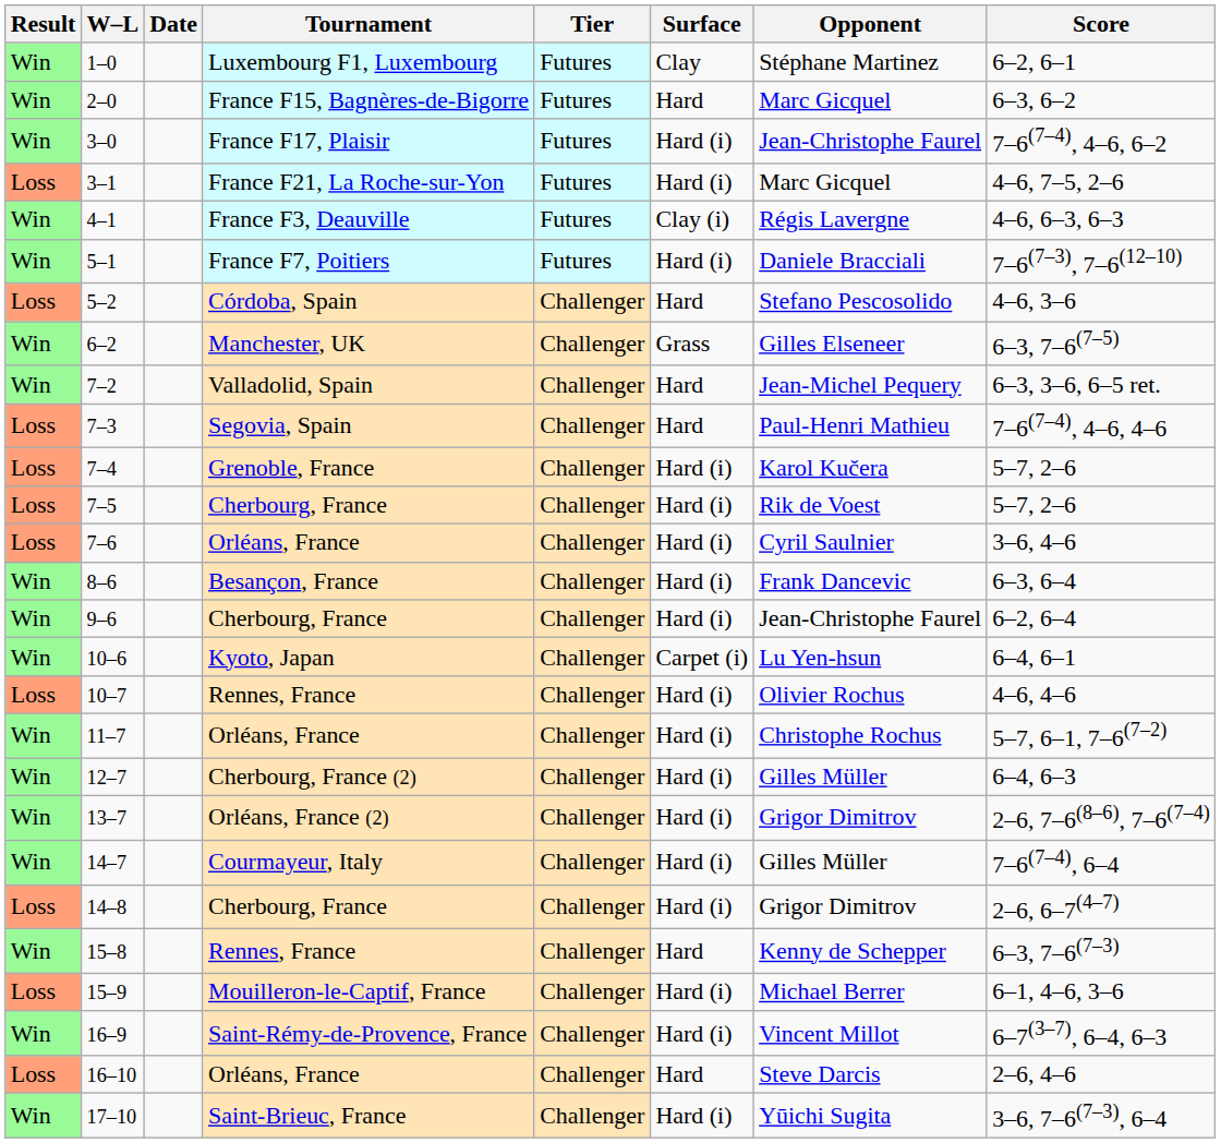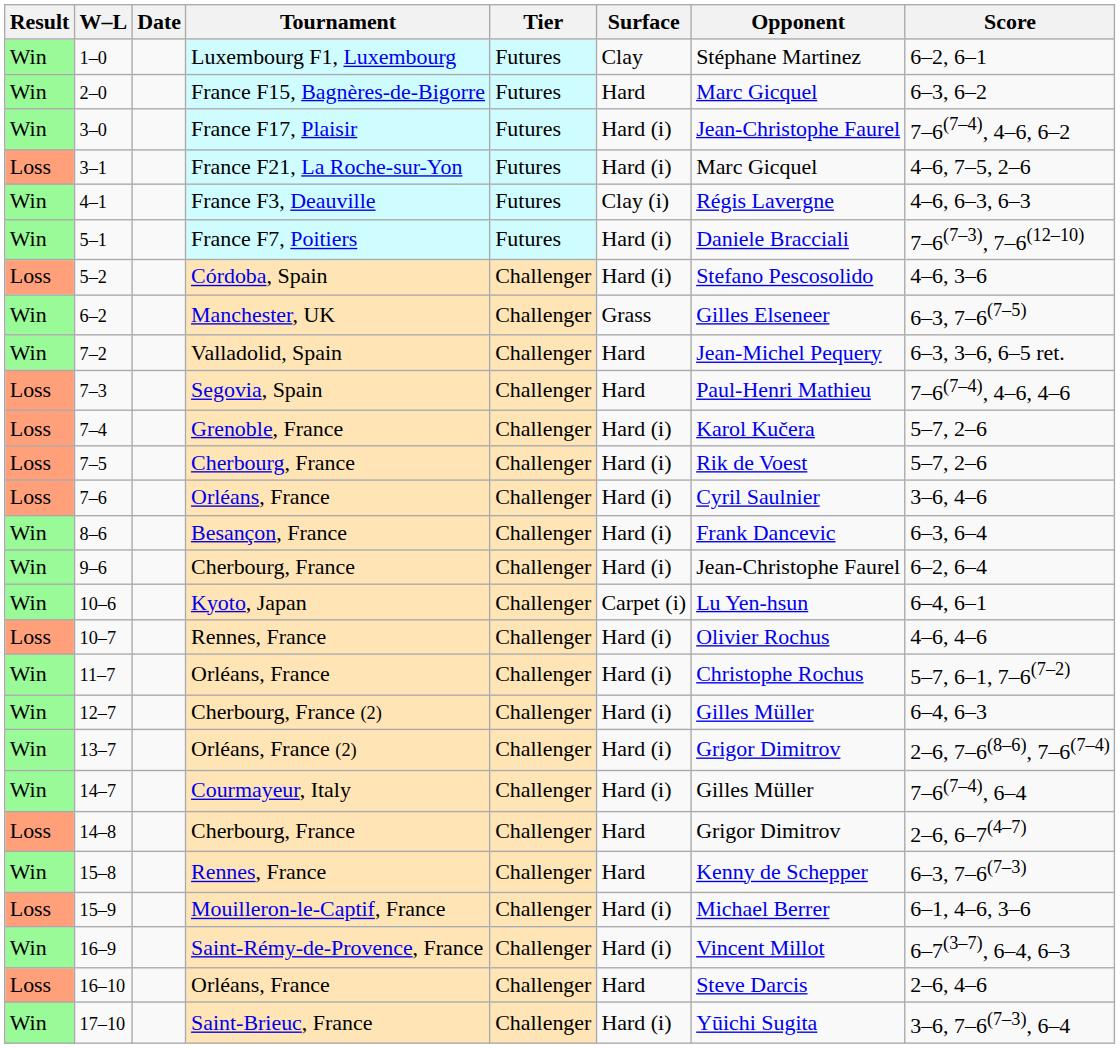 <table class="sortable wikitable">
 <tr>
 <th>Result</th>
 <th class="unsortable">W–L</th>
 <th>Date</th>
 <th>Tournament</th>
 <th>Tier</th>
 <th>Surface</th>
 <th>Opponent</th>
 <th class="unsortable">Score</th>
 </tr>
 <tr>
 <td bgcolor=98FB98>Win</td>
 <td><small>1–0</small></td>
 <td></td>
 <td style="background:#cffcff;">Luxembourg F1, <a href='#'>Luxembourg</a></td>
 <td style="background:#cffcff;">Futures</td>
 <td>Clay</td>
 <td> Stéphane Martinez</td>
 <td>6–2, 6–1</td>
 </tr>
 <tr>
 <td bgcolor=98FB98>Win</td>
 <td><small>2–0</small></td>
 <td></td>
 <td style="background:#cffcff;">France F15, <a href='#'>Bagnères-de-Bigorre</a></td>
 <td style="background:#cffcff;">Futures</td>
 <td>Hard</td>
 <td> <a href='#'>Marc Gicquel</a></td>
 <td>6–3, 6–2</td>
 </tr>
 <tr>
 <td bgcolor=98FB98>Win</td>
 <td><small>3–0</small></td>
 <td></td>
 <td style="background:#cffcff;">France F17, <a href='#'>Plaisir</a></td>
 <td style="background:#cffcff;">Futures</td>
 <td>Hard (i)</td>
 <td> <a href='#'>Jean-Christophe Faurel</a></td>
 <td>7–6<sup>(7–4)</sup>, 4–6, 6–2</td>
 </tr>
 <tr>
 <td bgcolor=FFA07A>Loss</td>
 <td><small>3–1</small></td>
 <td></td>
 <td style="background:#cffcff;">France F21, <a href='#'>La Roche-sur-Yon</a></td>
 <td style="background:#cffcff;">Futures</td>
 <td>Hard (i)</td>
 <td> Marc Gicquel</td>
 <td>4–6, 7–5, 2–6</td>
 </tr>
 <tr>
 <td bgcolor=98FB98>Win</td>
 <td><small>4–1</small></td>
 <td></td>
 <td style="background:#cffcff;">France F3, <a href='#'>Deauville</a></td>
 <td style="background:#cffcff;">Futures</td>
 <td>Clay (i)</td>
 <td> <a href='#'>Régis Lavergne</a></td>
 <td>4–6, 6–3, 6–3</td>
 </tr>
 <tr>
 <td bgcolor=98FB98>Win</td>
 <td><small>5–1</small></td>
 <td></td>
 <td style="background:#cffcff;">France F7, <a href='#'>Poitiers</a></td>
 <td style="background:#cffcff;">Futures</td>
 <td>Hard (i)</td>
 <td> <a href='#'>Daniele Bracciali</a></td>
 <td>7–6<sup>(7–3)</sup>, 7–6<sup>(12–10)</sup></td>
 </tr>
 <tr>
 <td bgcolor=FFA07A>Loss</td>
 <td><small>5–2</small></td>
 <td></td>
 <td style="background:moccasin;"><a href='#'>Córdoba</a>, Spain</td>
 <td style="background:moccasin;">Challenger</td>
-<td>Hard</td>
+<td>Hard (i)</td>
 <td> <a href='#'>Stefano Pescosolido</a></td>
 <td>4–6, 3–6</td>
 </tr>
 <tr>
 <td bgcolor=98FB98>Win</td>
 <td><small>6–2</small></td>
 <td></td>
 <td style="background:moccasin;"><a href='#'>Manchester</a>, UK</td>
 <td style="background:moccasin;">Challenger</td>
 <td>Grass</td>
 <td> <a href='#'>Gilles Elseneer</a></td>
 <td>6–3, 7–6<sup>(7–5)</sup></td>
 </tr>
 <tr>
 <td bgcolor=98FB98>Win</td>
 <td><small>7–2</small></td>
 <td></td>
 <td style="background:moccasin;">Valladolid, Spain</td>
 <td style="background:moccasin;">Challenger</td>
 <td>Hard</td>
 <td> <a href='#'>Jean-Michel Pequery</a></td>
 <td>6–3, 3–6, 6–5 ret.</td>
 </tr>
 <tr>
 <td bgcolor=FFA07A>Loss</td>
 <td><small>7–3</small></td>
 <td></td>
 <td style="background:moccasin;"><a href='#'>Segovia</a>, Spain</td>
 <td style="background:moccasin;">Challenger</td>
 <td>Hard</td>
 <td> <a href='#'>Paul-Henri Mathieu</a></td>
 <td>7–6<sup>(7–4)</sup>, 4–6, 4–6</td>
 </tr>
 <tr>
 <td bgcolor=FFA07A>Loss</td>
 <td><small>7–4</small></td>
 <td></td>
 <td style="background:moccasin;"><a href='#'>Grenoble</a>, France</td>
 <td style="background:moccasin;">Challenger</td>
 <td>Hard (i)</td>
 <td> <a href='#'>Karol Kučera</a></td>
 <td>5–7, 2–6</td>
 </tr>
 <tr>
 <td bgcolor=FFA07A>Loss</td>
 <td><small>7–5</small></td>
 <td></td>
 <td style="background:moccasin;"><a href='#'>Cherbourg</a>, France</td>
 <td style="background:moccasin;">Challenger</td>
 <td>Hard (i)</td>
 <td> <a href='#'>Rik de Voest</a></td>
 <td>5–7, 2–6</td>
 </tr>
 <tr>
 <td bgcolor=FFA07A>Loss</td>
 <td><small>7–6</small></td>
 <td></td>
 <td style="background:moccasin;"><a href='#'>Orléans</a>, France</td>
 <td style="background:moccasin;">Challenger</td>
 <td>Hard (i)</td>
 <td> <a href='#'>Cyril Saulnier</a></td>
 <td>3–6, 4–6</td>
 </tr>
 <tr>
 <td bgcolor=98FB98>Win</td>
 <td><small>8–6</small></td>
 <td></td>
 <td style="background:moccasin;"><a href='#'>Besançon</a>, France</td>
 <td style="background:moccasin;">Challenger</td>
 <td>Hard (i)</td>
 <td> <a href='#'>Frank Dancevic</a></td>
 <td>6–3, 6–4</td>
 </tr>
 <tr>
 <td bgcolor=98FB98>Win</td>
 <td><small>9–6</small></td>
 <td></td>
 <td style="background:moccasin;">Cherbourg, France</td>
 <td style="background:moccasin;">Challenger</td>
 <td>Hard (i)</td>
 <td> Jean-Christophe Faurel</td>
 <td>6–2, 6–4</td>
 </tr>
 <tr>
 <td bgcolor=98FB98>Win</td>
 <td><small>10–6</small></td>
 <td></td>
 <td style="background:moccasin;"><a href='#'>Kyoto</a>, Japan</td>
 <td style="background:moccasin;">Challenger</td>
 <td>Carpet (i)</td>
 <td> <a href='#'>Lu Yen-hsun</a></td>
 <td>6–4, 6–1</td>
 </tr>
 <tr>
 <td bgcolor=FFA07A>Loss</td>
 <td><small>10–7</small></td>
 <td></td>
 <td style="background:moccasin;">Rennes, France</td>
 <td style="background:moccasin;">Challenger</td>
 <td>Hard (i)</td>
 <td> <a href='#'>Olivier Rochus</a></td>
 <td>4–6, 4–6</td>
 </tr>
 <tr>
 <td bgcolor=98FB98>Win</td>
 <td><small>11–7</small></td>
 <td></td>
 <td style="background:moccasin;">Orléans, France</td>
 <td style="background:moccasin;">Challenger</td>
 <td>Hard (i)</td>
 <td> <a href='#'>Christophe Rochus</a></td>
 <td>5–7, 6–1, 7–6<sup>(7–2)</sup></td>
 </tr>
 <tr>
 <td bgcolor=98FB98>Win</td>
 <td><small>12–7</small></td>
 <td><a href='#'></a></td>
 <td style="background:moccasin;">Cherbourg, France <small>(2)</small></td>
 <td style="background:moccasin;">Challenger</td>
 <td>Hard (i)</td>
 <td> <a href='#'>Gilles Müller</a></td>
 <td>6–4, 6–3</td>
 </tr>
 <tr>
 <td bgcolor=98FB98>Win</td>
 <td><small>13–7</small></td>
 <td><a href='#'></a></td>
 <td style="background:moccasin;">Orléans, France <small>(2)</small></td>
 <td style="background:moccasin;">Challenger</td>
 <td>Hard (i)</td>
 <td> <a href='#'>Grigor Dimitrov</a></td>
 <td>2–6, 7–6<sup>(8–6)</sup>, 7–6<sup>(7–4)</sup></td>
 </tr>
 <tr>
 <td bgcolor=98FB98>Win</td>
 <td><small>14–7</small></td>
 <td><a href='#'></a></td>
 <td style="background:moccasin;"><a href='#'>Courmayeur</a>, Italy</td>
 <td style="background:moccasin;">Challenger</td>
 <td>Hard (i)</td>
 <td> Gilles Müller</td>
 <td>7–6<sup>(7–4)</sup>, 6–4</td>
 </tr>
 <tr>
 <td bgcolor=FFA07A>Loss</td>
 <td><small>14–8</small></td>
 <td><a href='#'></a></td>
 <td style="background:moccasin;">Cherbourg, France</td>
 <td style="background:moccasin;">Challenger</td>
-<td>Hard (i)</td>
+<td>Hard</td>
 <td> Grigor Dimitrov</td>
 <td>2–6, 6–7<sup>(4–7)</sup></td>
 </tr>
 <tr>
 <td bgcolor=98FB98>Win</td>
 <td><small>15–8</small></td>
 <td><a href='#'></a></td>
 <td style="background:moccasin;"><a href='#'>Rennes</a>, France</td>
 <td style="background:moccasin;">Challenger</td>
 <td>Hard</td>
 <td> <a href='#'>Kenny de Schepper</a></td>
 <td>6–3, 7–6<sup>(7–3)</sup></td>
 </tr>
 <tr>
 <td bgcolor=FFA07A>Loss</td>
 <td><small>15–9</small></td>
 <td><a href='#'></a></td>
 <td style="background:moccasin;"><a href='#'>Mouilleron-le-Captif</a>, France</td>
 <td style="background:moccasin;">Challenger</td>
 <td>Hard (i)</td>
 <td> <a href='#'>Michael Berrer</a></td>
 <td>6–1, 4–6, 3–6</td>
 </tr>
 <tr>
 <td bgcolor=98FB98>Win</td>
 <td><small>16–9</small></td>
 <td><a href='#'></a></td>
 <td style="background:moccasin;"><a href='#'>Saint-Rémy-de-Provence</a>, France</td>
 <td style="background:moccasin;">Challenger</td>
 <td>Hard (i)</td>
 <td> <a href='#'>Vincent Millot</a></td>
 <td>6–7<sup>(3–7)</sup>, 6–4, 6–3</td>
 </tr>
 <tr>
 <td bgcolor=FFA07A>Loss</td>
 <td><small>16–10</small></td>
 <td><a href='#'></a></td>
 <td style="background:moccasin;">Orléans, France</td>
 <td style="background:moccasin;">Challenger</td>
 <td>Hard</td>
 <td> <a href='#'>Steve Darcis</a></td>
 <td>2–6, 4–6</td>
 </tr>
 <tr>
 <td bgcolor=98FB98>Win</td>
 <td><small>17–10</small></td>
 <td><a href='#'></a></td>
 <td style="background:moccasin;"><a href='#'>Saint-Brieuc</a>, France</td>
 <td style="background:moccasin;">Challenger</td>
 <td>Hard (i)</td>
 <td> <a href='#'>Yūichi Sugita</a></td>
 <td>3–6, 7–6<sup>(7–3)</sup>, 6–4</td>
 </tr>
 </table>
